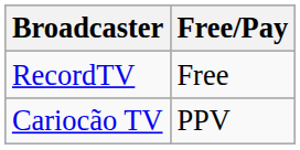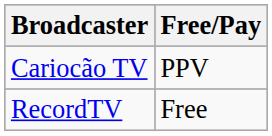 <table class="wikitable sortable">
 <tr>
 <th>Broadcaster</th>
 <th>Free/Pay</th>
 </tr>
 <tr>
+<td><a href='#'>Cariocão TV</a></td>
+<td>PPV</td>
+</tr>
+<tr>
 <td><a href='#'>RecordTV</a></td>
 <td>Free</td>
 </tr>
-<tr>
-<td><a href='#'>Cariocão TV</a></td>
-<td>PPV</td>
-</tr>
 </table>
